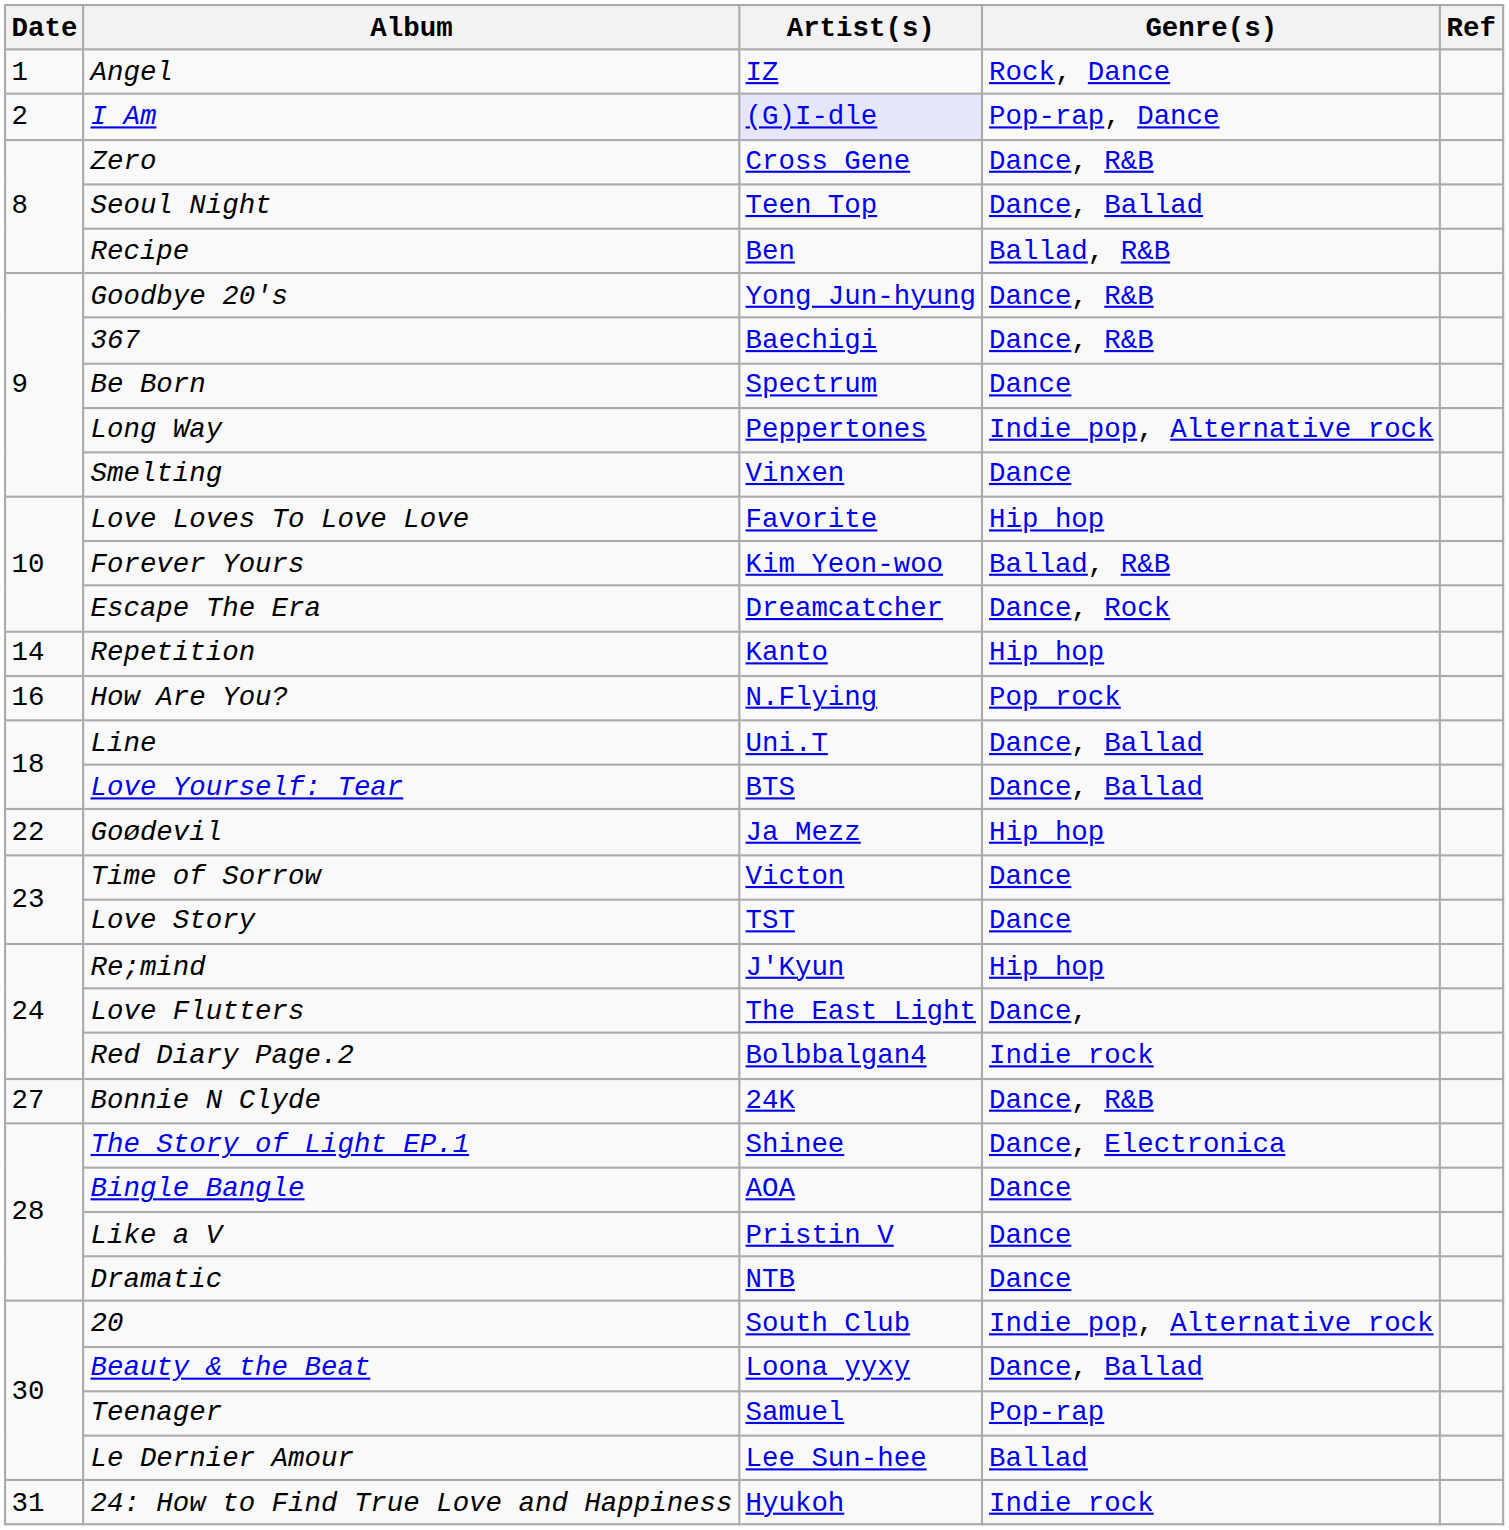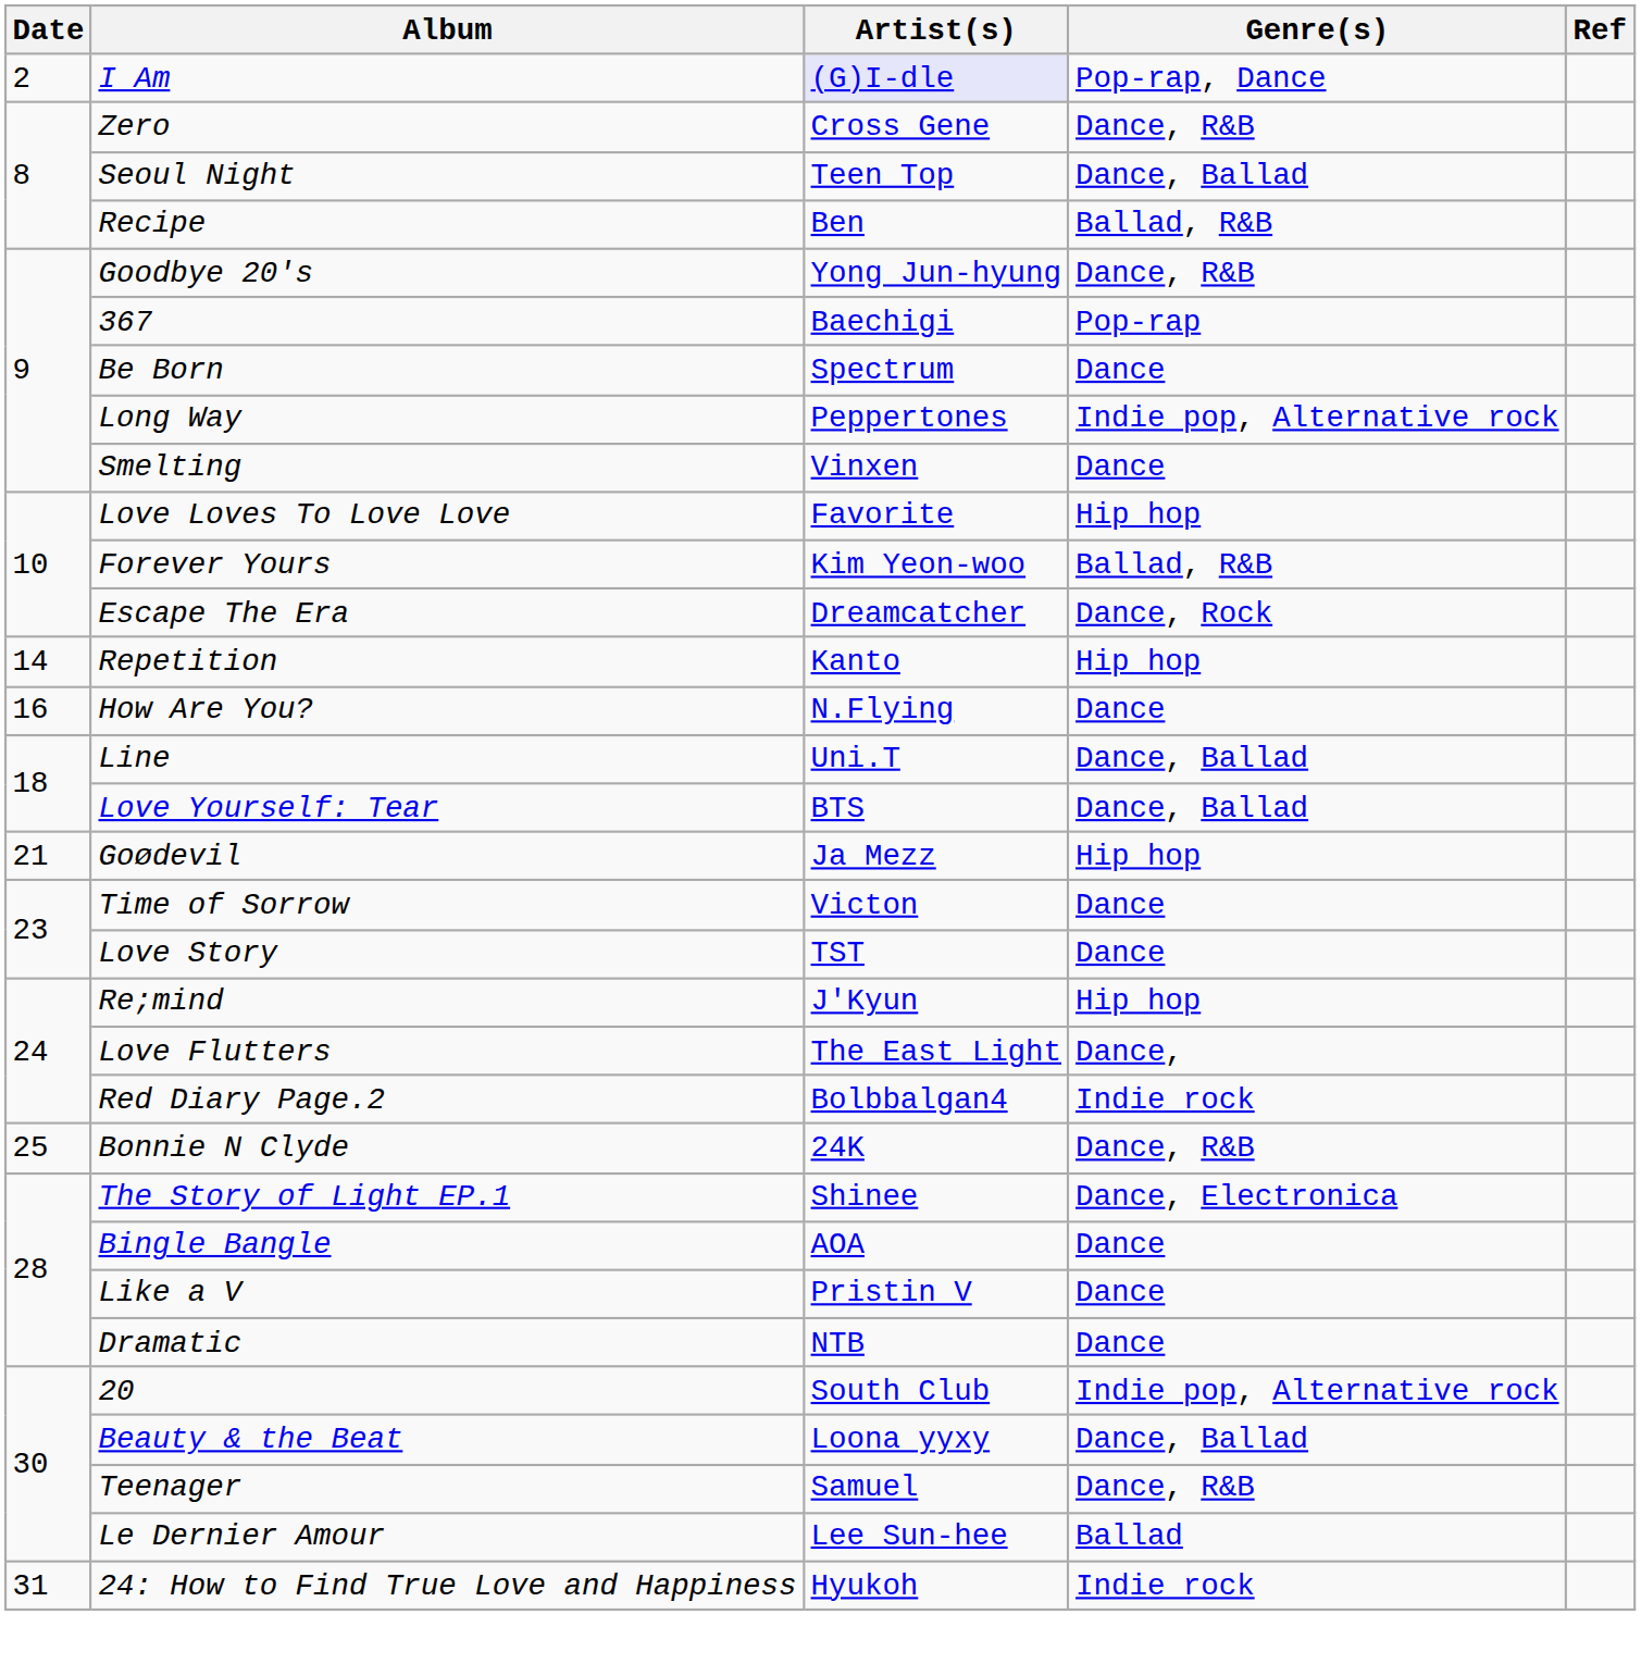 <table class="wikitable">
 <tr>
 <th>Date</th>
 <th>Album</th>
 <th>Artist(s)</th>
 <th>Genre(s)</th>
 <th>Ref</th>
-</tr>
-<tr>
-<td>1</td>
-<td><em>Angel</em></td>
-<td><a href='#'>IZ</a></td>
-<td><a href='#'>Rock</a>, <a href='#'>Dance</a></td>
-<td></td>
 </tr>
 <tr>
 <td>2</td>
 <td><em><a href='#'>I Am</a></em></td>
 <td style="background: lavender;"><a href='#'>(G)I-dle</a></td>
 <td><a href='#'>Pop-rap</a>, <a href='#'>Dance</a></td>
 <td></td>
 </tr>
 <tr>
 <td rowspan="3">8</td>
 <td><em>Zero</em></td>
 <td><a href='#'>Cross Gene</a></td>
 <td><a href='#'>Dance</a>, <a href='#'>R&B</a></td>
 <td></td>
 </tr>
 <tr>
 <td><em>Seoul Night</em></td>
 <td><a href='#'>Teen Top</a></td>
 <td><a href='#'>Dance</a>, <a href='#'>Ballad</a></td>
 <td></td>
 </tr>
 <tr>
 <td><em>Recipe</em></td>
 <td><a href='#'>Ben</a></td>
 <td><a href='#'>Ballad</a>, <a href='#'>R&B</a></td>
 <td></td>
 </tr>
 <tr>
 <td rowspan="5">9</td>
 <td><em>Goodbye 20's</em></td>
 <td><a href='#'>Yong Jun-hyung</a></td>
 <td><a href='#'>Dance</a>, <a href='#'>R&B</a></td>
 <td></td>
 </tr>
 <tr>
 <td><em>367</em></td>
 <td><a href='#'>Baechigi</a></td>
-<td><a href='#'>Dance</a>, <a href='#'>R&B</a></td>
+<td><a href='#'>Pop-rap</a></td>
 <td></td>
 </tr>
 <tr>
 <td><em>Be Born</em></td>
 <td><a href='#'>Spectrum</a></td>
 <td><a href='#'>Dance</a></td>
 <td></td>
 </tr>
 <tr>
 <td><em>Long Way</em></td>
 <td><a href='#'>Peppertones</a></td>
 <td><a href='#'>Indie pop</a>, <a href='#'>Alternative rock</a></td>
 <td></td>
 </tr>
 <tr>
 <td><em>Smelting</em></td>
 <td><a href='#'>Vinxen</a></td>
 <td><a href='#'>Dance</a></td>
 <td></td>
 </tr>
 <tr>
 <td rowspan="3">10</td>
 <td><em>Love Loves To Love Love</em></td>
 <td><a href='#'>Favorite</a></td>
 <td><a href='#'>Hip hop</a></td>
 <td></td>
 </tr>
 <tr>
 <td><em>Forever Yours</em></td>
 <td><a href='#'>Kim Yeon-woo</a></td>
 <td><a href='#'>Ballad</a>, <a href='#'>R&B</a></td>
 <td></td>
 </tr>
 <tr>
 <td><em>Escape The Era</em></td>
 <td><a href='#'>Dreamcatcher</a></td>
 <td><a href='#'>Dance</a>, <a href='#'>Rock</a></td>
 <td></td>
 </tr>
 <tr>
 <td>14</td>
 <td><em>Repetition</em></td>
 <td><a href='#'>Kanto</a></td>
 <td><a href='#'>Hip hop</a></td>
 <td></td>
 </tr>
 <tr>
 <td>16</td>
 <td><em>How Are You?</em></td>
 <td><a href='#'>N.Flying</a></td>
-<td><a href='#'>Pop rock</a></td>
+<td><a href='#'>Dance</a></td>
 <td></td>
 </tr>
 <tr>
 <td rowspan="2">18</td>
 <td><em>Line </em></td>
 <td><a href='#'>Uni.T</a></td>
 <td><a href='#'>Dance</a>, <a href='#'>Ballad</a></td>
 <td></td>
 </tr>
 <tr>
 <td><em><a href='#'>Love Yourself: Tear</a></em></td>
 <td><a href='#'>BTS</a></td>
 <td><a href='#'>Dance</a>, <a href='#'>Ballad</a></td>
 <td></td>
 </tr>
 <tr>
-<td>22</td>
+<td>21</td>
 <td><em>Goødevil</em></td>
 <td><a href='#'>Ja Mezz</a></td>
 <td><a href='#'>Hip hop</a></td>
 <td></td>
 </tr>
 <tr>
 <td rowspan="2">23</td>
 <td><em>Time of Sorrow</em></td>
 <td><a href='#'>Victon</a></td>
 <td><a href='#'>Dance</a></td>
 <td></td>
 </tr>
 <tr>
 <td><em>Love Story</em></td>
 <td><a href='#'>TST</a></td>
 <td><a href='#'>Dance</a></td>
 <td></td>
 </tr>
 <tr>
 <td rowspan=3>24</td>
 <td><em>Re;mind</em></td>
 <td><a href='#'>J'Kyun</a></td>
 <td><a href='#'>Hip hop</a></td>
 <td></td>
 </tr>
 <tr>
 <td><em>Love Flutters</em></td>
 <td><a href='#'>The East Light</a></td>
 <td><a href='#'>Dance</a>,</td>
 <td></td>
 </tr>
 <tr>
 <td><em>Red Diary Page.2</em></td>
 <td><a href='#'>Bolbbalgan4</a></td>
 <td><a href='#'>Indie rock</a></td>
 <td></td>
 </tr>
 <tr>
-<td>27</td>
+<td>25</td>
 <td><em>Bonnie N Clyde</em></td>
 <td><a href='#'>24K</a></td>
 <td><a href='#'>Dance</a>, <a href='#'>R&B</a></td>
 <td></td>
 </tr>
 <tr>
 <td rowspan=4>28</td>
 <td><em><a href='#'>The Story of Light EP.1</a></em></td>
 <td><a href='#'>Shinee</a></td>
 <td><a href='#'>Dance</a>, <a href='#'>Electronica</a></td>
 <td></td>
 </tr>
 <tr>
 <td><em><a href='#'>Bingle Bangle</a></em></td>
 <td><a href='#'>AOA</a></td>
 <td><a href='#'>Dance</a></td>
 <td></td>
 </tr>
 <tr>
 <td><em>Like a V</em></td>
 <td><a href='#'>Pristin V</a></td>
 <td><a href='#'>Dance</a></td>
 <td></td>
 </tr>
 <tr>
 <td><em>Dramatic</em></td>
 <td><a href='#'>NTB</a></td>
 <td><a href='#'>Dance</a></td>
 <td></td>
 </tr>
 <tr>
 <td rowspan="4">30</td>
 <td><em>20</em></td>
 <td><a href='#'>South Club</a></td>
 <td><a href='#'>Indie pop</a>, <a href='#'>Alternative rock</a></td>
 <td></td>
 </tr>
 <tr>
 <td><em><a href='#'>Beauty & the Beat</a></em></td>
 <td><a href='#'>Loona yyxy</a></td>
 <td><a href='#'>Dance</a>, <a href='#'>Ballad</a></td>
 <td></td>
 </tr>
 <tr>
 <td><em>Teenager</em></td>
 <td><a href='#'>Samuel</a></td>
-<td><a href='#'>Pop-rap</a></td>
+<td><a href='#'>Dance</a>, <a href='#'>R&B</a></td>
 <td></td>
 </tr>
 <tr>
 <td><em>Le Dernier Amour</em></td>
 <td><a href='#'>Lee Sun-hee</a></td>
 <td><a href='#'>Ballad</a></td>
 <td></td>
 </tr>
 <tr>
 <td>31</td>
 <td><em>24: How to Find True Love and Happiness</em></td>
 <td><a href='#'>Hyukoh</a></td>
 <td><a href='#'>Indie rock</a></td>
 <td></td>
 </tr>
 </table>
